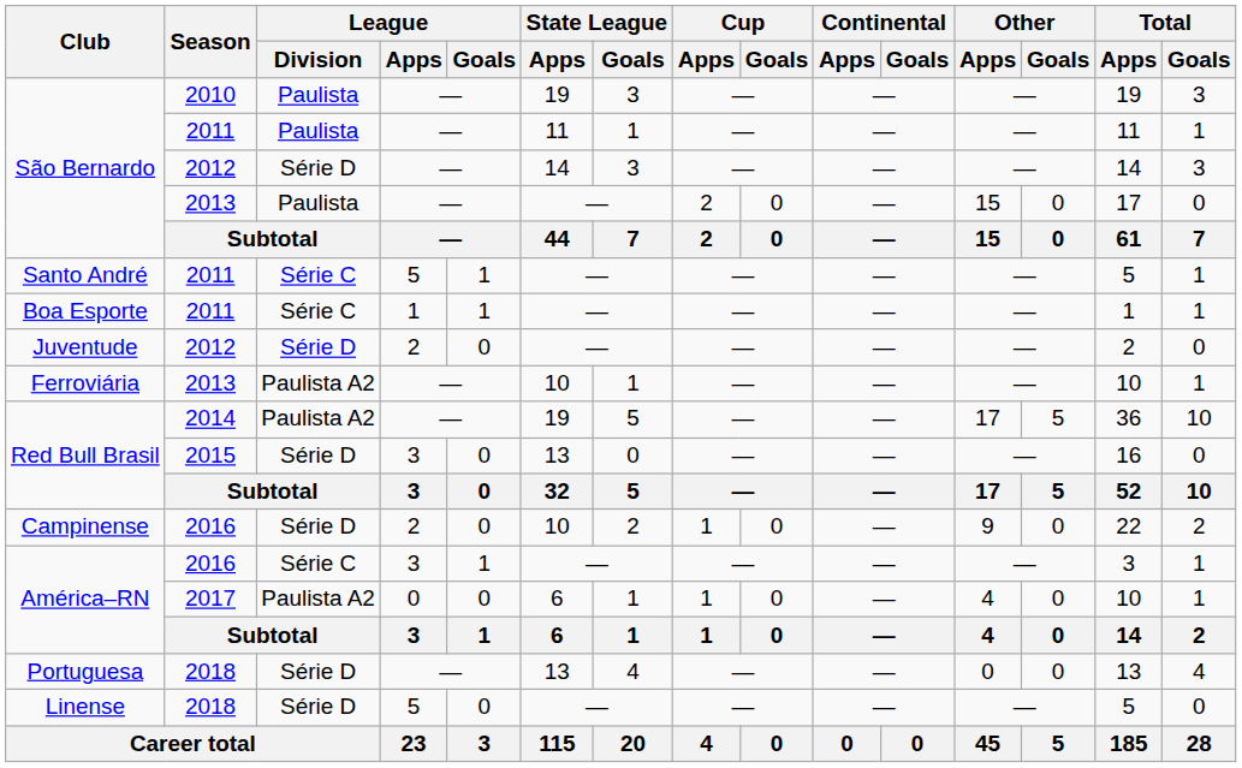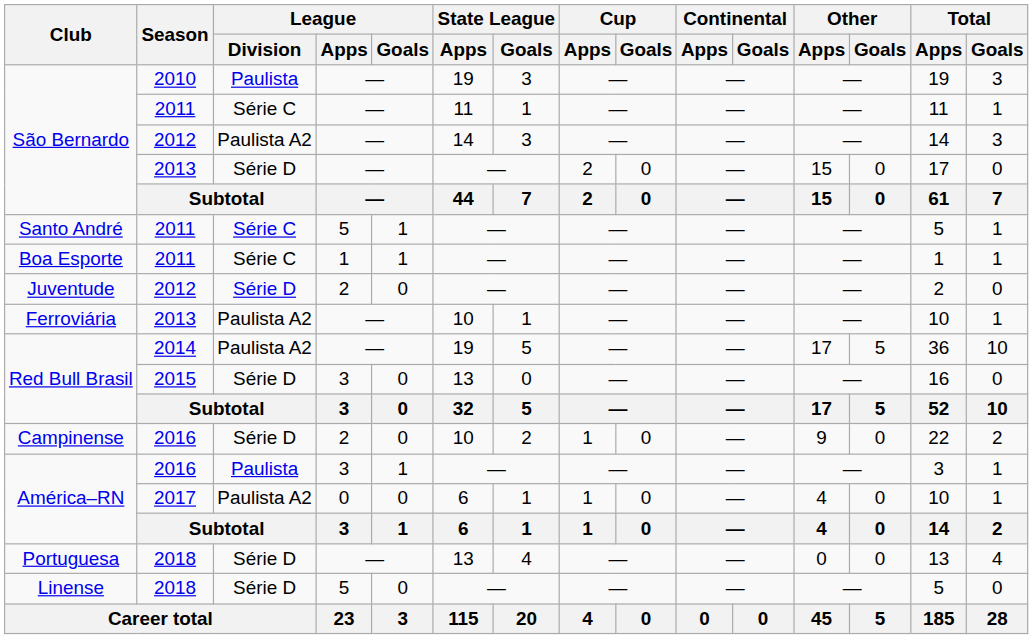 <table class="wikitable" style="text-align: center;">
 <tr>
 <th rowspan="2">Club</th>
 <th rowspan="2">Season</th>
 <th colspan="3">League</th>
 <th colspan="2">State League</th>
 <th colspan="2">Cup</th>
 <th colspan="2">Continental</th>
 <th colspan="2">Other</th>
 <th colspan="2">Total</th>
 </tr>
 <tr>
 <th>Division</th>
 <th>Apps</th>
 <th>Goals</th>
 <th>Apps</th>
 <th>Goals</th>
 <th>Apps</th>
 <th>Goals</th>
 <th>Apps</th>
 <th>Goals</th>
 <th>Apps</th>
 <th>Goals</th>
 <th>Apps</th>
 <th>Goals</th>
 </tr>
 <tr>
 <td rowspan="5" valign="center"><a href='#'>São Bernardo</a></td>
 <td><a href='#'>2010</a></td>
 <td><a href='#'>Paulista</a></td>
 <td colspan="2">—</td>
 <td>19</td>
 <td>3</td>
 <td colspan="2">—</td>
 <td colspan="2">—</td>
 <td colspan="2">—</td>
 <td>19</td>
 <td>3</td>
 </tr>
 <tr>
 <td><a href='#'>2011</a></td>
-<td><a href='#'>Paulista</a></td>
+<td>Série C</td>
 <td colspan="2">—</td>
 <td>11</td>
 <td>1</td>
 <td colspan="2">—</td>
 <td colspan="2">—</td>
 <td colspan="2">—</td>
 <td>11</td>
 <td>1</td>
 </tr>
 <tr>
 <td><a href='#'>2012</a></td>
-<td>Série D</td>
+<td>Paulista A2</td>
 <td colspan="2">—</td>
 <td>14</td>
 <td>3</td>
 <td colspan="2">—</td>
 <td colspan="2">—</td>
 <td colspan="2">—</td>
 <td>14</td>
 <td>3</td>
 </tr>
 <tr>
 <td><a href='#'>2013</a></td>
-<td>Paulista</td>
+<td>Série D</td>
 <td colspan="2">—</td>
 <td colspan="2">—</td>
 <td>2</td>
 <td>0</td>
 <td colspan="2">—</td>
 <td>15</td>
 <td>0</td>
 <td>17</td>
 <td>0</td>
 </tr>
 <tr>
 <th colspan="2">Subtotal</th>
 <th colspan="2">—</th>
 <th>44</th>
 <th>7</th>
 <th>2</th>
 <th>0</th>
 <th colspan="2">—</th>
 <th>15</th>
 <th>0</th>
 <th>61</th>
 <th>7</th>
 </tr>
 <tr>
 <td valign="center"><a href='#'>Santo André</a></td>
 <td><a href='#'>2011</a></td>
 <td><a href='#'>Série C</a></td>
 <td>5</td>
 <td>1</td>
 <td colspan="2">—</td>
 <td colspan="2">—</td>
 <td colspan="2">—</td>
 <td colspan="2">—</td>
 <td>5</td>
 <td>1</td>
 </tr>
 <tr>
 <td valign="center"><a href='#'>Boa Esporte</a></td>
 <td><a href='#'>2011</a></td>
 <td>Série C</td>
 <td>1</td>
 <td>1</td>
 <td colspan="2">—</td>
 <td colspan="2">—</td>
 <td colspan="2">—</td>
 <td colspan="2">—</td>
 <td>1</td>
 <td>1</td>
 </tr>
 <tr>
 <td valign="center"><a href='#'>Juventude</a></td>
 <td><a href='#'>2012</a></td>
 <td><a href='#'>Série D</a></td>
 <td>2</td>
 <td>0</td>
 <td colspan="2">—</td>
 <td colspan="2">—</td>
 <td colspan="2">—</td>
 <td colspan="2">—</td>
 <td>2</td>
 <td>0</td>
 </tr>
 <tr>
 <td valign="center"><a href='#'>Ferroviária</a></td>
 <td><a href='#'>2013</a></td>
 <td>Paulista A2</td>
 <td colspan="2">—</td>
 <td>10</td>
 <td>1</td>
 <td colspan="2">—</td>
 <td colspan="2">—</td>
 <td colspan="2">—</td>
 <td>10</td>
 <td>1</td>
 </tr>
 <tr>
 <td rowspan="3" valign="center"><a href='#'>Red Bull Brasil</a></td>
 <td><a href='#'>2014</a></td>
 <td>Paulista A2</td>
 <td colspan="2">—</td>
 <td>19</td>
 <td>5</td>
 <td colspan="2">—</td>
 <td colspan="2">—</td>
 <td>17</td>
 <td>5</td>
 <td>36</td>
 <td>10</td>
 </tr>
 <tr>
 <td><a href='#'>2015</a></td>
 <td>Série D</td>
 <td>3</td>
 <td>0</td>
 <td>13</td>
 <td>0</td>
 <td colspan="2">—</td>
 <td colspan="2">—</td>
 <td colspan="2">—</td>
 <td>16</td>
 <td>0</td>
 </tr>
 <tr>
 <th colspan="2">Subtotal</th>
 <th>3</th>
 <th>0</th>
 <th>32</th>
 <th>5</th>
 <th colspan="2">—</th>
 <th colspan="2">—</th>
 <th>17</th>
 <th>5</th>
 <th>52</th>
 <th>10</th>
 </tr>
 <tr>
 <td valign="center"><a href='#'>Campinense</a></td>
 <td><a href='#'>2016</a></td>
 <td>Série D</td>
 <td>2</td>
 <td>0</td>
 <td>10</td>
 <td>2</td>
 <td>1</td>
 <td>0</td>
 <td colspan="2">—</td>
 <td>9</td>
 <td>0</td>
 <td>22</td>
 <td>2</td>
 </tr>
 <tr>
 <td rowspan=3 valign="center"><a href='#'>América–RN</a></td>
 <td><a href='#'>2016</a></td>
-<td>Série C</td>
+<td><a href='#'>Paulista</a></td>
 <td>3</td>
 <td>1</td>
 <td colspan="2">—</td>
 <td colspan="2">—</td>
 <td colspan="2">—</td>
 <td colspan="2">—</td>
 <td>3</td>
 <td>1</td>
 </tr>
 <tr>
 <td><a href='#'>2017</a></td>
 <td>Paulista A2</td>
 <td>0</td>
 <td>0</td>
 <td>6</td>
 <td>1</td>
 <td>1</td>
 <td>0</td>
 <td colspan="2">—</td>
 <td>4</td>
 <td>0</td>
 <td>10</td>
 <td>1</td>
 </tr>
 <tr>
 <th colspan="2">Subtotal</th>
 <th>3</th>
 <th>1</th>
 <th>6</th>
 <th>1</th>
 <th>1</th>
 <th>0</th>
 <th colspan="2">—</th>
 <th>4</th>
 <th>0</th>
 <th>14</th>
 <th>2</th>
 </tr>
 <tr>
 <td valign="center"><a href='#'>Portuguesa</a></td>
 <td><a href='#'>2018</a></td>
 <td>Série D</td>
 <td colspan="2">—</td>
 <td>13</td>
 <td>4</td>
 <td colspan="2">—</td>
 <td colspan="2">—</td>
 <td>0</td>
 <td>0</td>
 <td>13</td>
 <td>4</td>
 </tr>
 <tr>
 <td valign="center"><a href='#'>Linense</a></td>
 <td><a href='#'>2018</a></td>
 <td>Série D</td>
 <td>5</td>
 <td>0</td>
 <td colspan="2">—</td>
 <td colspan="2">—</td>
 <td colspan="2">—</td>
 <td colspan="2">—</td>
 <td>5</td>
 <td>0</td>
 </tr>
 <tr>
 <th colspan="3"><strong>Career total</strong></th>
 <th>23</th>
 <th>3</th>
 <th>115</th>
 <th>20</th>
 <th>4</th>
 <th>0</th>
 <th>0</th>
 <th>0</th>
 <th>45</th>
 <th>5</th>
 <th>185</th>
 <th>28</th>
 </tr>
 </table>
